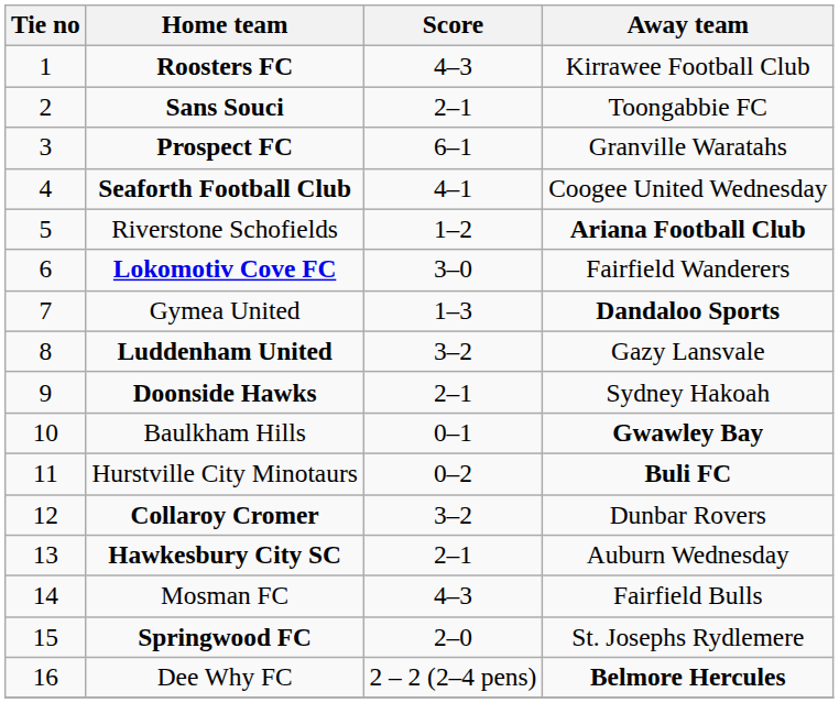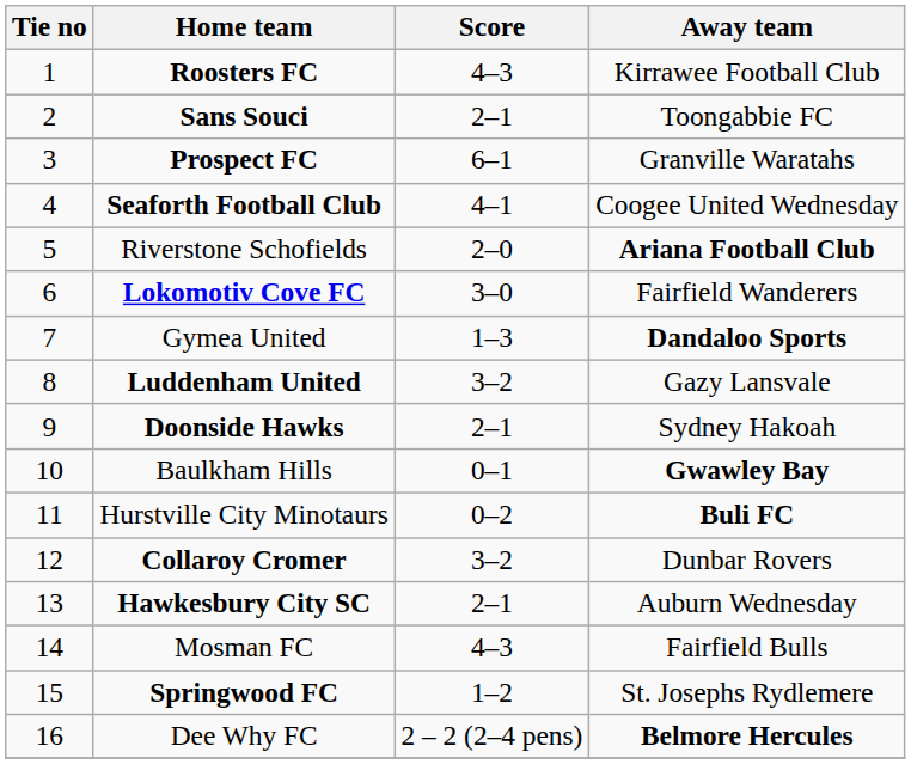 <table class="wikitable" style="text-align: center">
 <tr>
 <th>Tie no</th>
 <th>Home team</th>
 <th>Score</th>
 <th>Away team</th>
 </tr>
 <tr>
 <td>1</td>
 <td><strong>Roosters FC</strong></td>
 <td>4–3</td>
 <td>Kirrawee Football Club</td>
 </tr>
 <tr>
 <td>2</td>
 <td><strong>Sans Souci</strong></td>
 <td>2–1</td>
 <td>Toongabbie FC</td>
 </tr>
 <tr>
 <td>3</td>
 <td><strong>Prospect FC</strong></td>
 <td>6–1</td>
 <td>Granville Waratahs</td>
 </tr>
 <tr>
 <td>4</td>
 <td><strong>Seaforth Football Club</strong></td>
 <td>4–1</td>
 <td>Coogee United Wednesday</td>
 </tr>
 <tr>
 <td>5</td>
 <td>Riverstone Schofields</td>
-<td>1–2</td>
+<td>2–0</td>
 <td><strong>Ariana Football Club</strong></td>
 </tr>
 <tr>
 <td>6</td>
 <td><strong><a href='#'>Lokomotiv Cove FC</a></strong></td>
 <td>3–0</td>
 <td>Fairfield Wanderers</td>
 </tr>
 <tr>
 <td>7</td>
 <td>Gymea United</td>
 <td>1–3</td>
 <td><strong> Dandaloo Sports</strong></td>
 </tr>
 <tr>
 <td>8</td>
 <td><strong>Luddenham United</strong></td>
 <td>3–2</td>
 <td>Gazy Lansvale</td>
 </tr>
 <tr>
 <td>9</td>
 <td><strong>Doonside Hawks</strong></td>
 <td>2–1</td>
 <td>Sydney Hakoah</td>
 </tr>
 <tr>
 <td>10</td>
 <td>Baulkham Hills</td>
 <td>0–1</td>
 <td><strong>Gwawley Bay</strong></td>
 </tr>
 <tr>
 <td>11</td>
 <td>Hurstville City Minotaurs</td>
 <td>0–2</td>
 <td><strong>Buli FC</strong></td>
 </tr>
 <tr>
 <td>12</td>
 <td><strong>Collaroy Cromer</strong></td>
 <td>3–2</td>
 <td>Dunbar Rovers</td>
 </tr>
 <tr>
 <td>13</td>
 <td><strong>Hawkesbury City SC</strong></td>
 <td>2–1</td>
 <td>Auburn Wednesday</td>
 </tr>
 <tr>
 <td>14</td>
 <td>Mosman FC</td>
 <td>4–3</td>
 <td>Fairfield Bulls</td>
 </tr>
 <tr>
 <td>15</td>
 <td><strong>Springwood FC</strong></td>
-<td>2–0</td>
+<td>1–2</td>
 <td>St. Josephs Rydlemere</td>
 </tr>
 <tr>
 <td>16</td>
 <td>Dee Why FC</td>
 <td>2 – 2 (2–4 pens)</td>
 <td><strong>Belmore Hercules</strong></td>
 </tr>
 <tr>
 </tr>
 </table>
